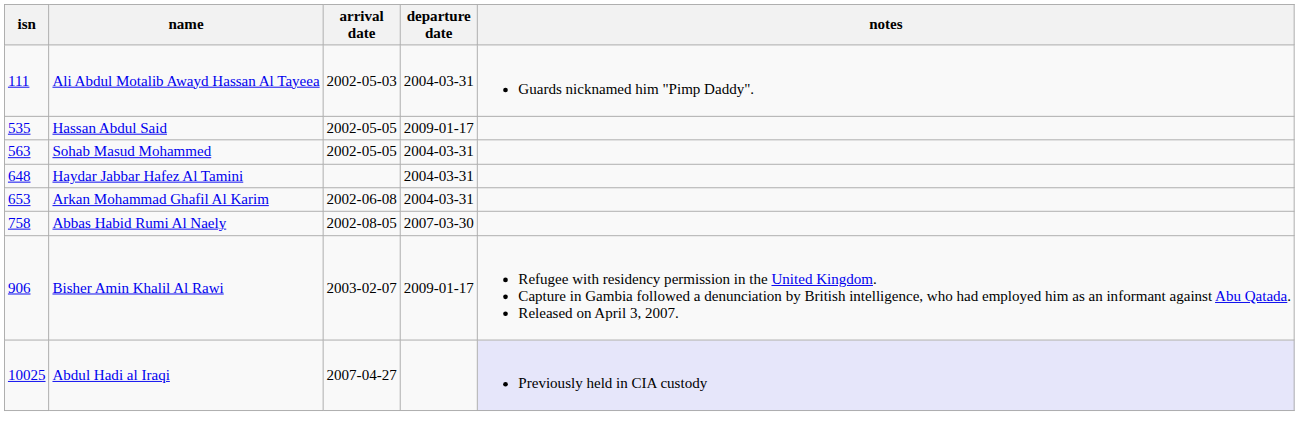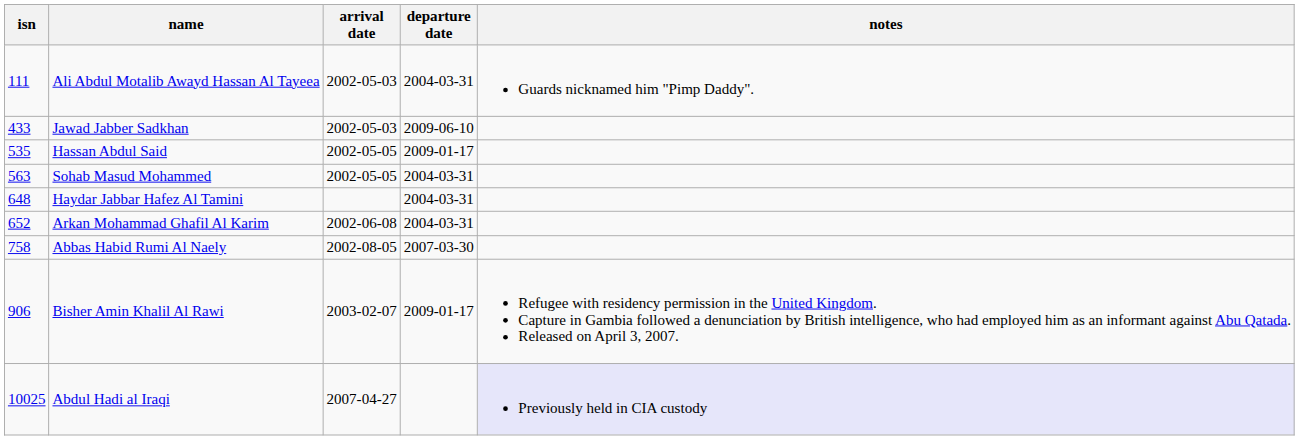 <table class="wikitable">
 <tr>
 <th><strong>isn</strong></th>
 <th><strong>name</strong></th>
 <th>arrival<br>date</th>
 <th>departure<br>date</th>
 <th><strong>notes</strong></th>
 </tr>
 <tr>
 <td><a href='#'>111</a></td>
 <td><a href='#'>Ali Abdul Motalib Awayd Hassan Al Tayeea</a></td>
 <td>2002-05-03</td>
 <td>2004-03-31</td>
 <td><br><ul><li>Guards nicknamed him "Pimp Daddy".</li></ul></td>
+</tr>
+<tr>
+<td><a href='#'>433</a></td>
+<td><a href='#'>Jawad Jabber Sadkhan</a></td>
+<td>2002-05-03</td>
+<td>2009-06-10</td>
+<td></td>
 </tr>
 <tr>
 <td><a href='#'>535</a></td>
 <td><a href='#'>Hassan Abdul Said</a></td>
 <td>2002-05-05</td>
 <td>2009-01-17</td>
 <td></td>
 </tr>
 <tr>
 <td><a href='#'>563</a></td>
 <td><a href='#'>Sohab Masud Mohammed</a></td>
 <td>2002-05-05</td>
 <td>2004-03-31</td>
 <td></td>
 </tr>
 <tr>
 <td><a href='#'>648</a></td>
 <td><a href='#'>Haydar Jabbar Hafez Al Tamini</a></td>
 <td></td>
 <td>2004-03-31</td>
 <td></td>
 </tr>
 <tr>
-<td><a href='#'>653</a></td>
+<td><a href='#'>652</a></td>
 <td><a href='#'>Arkan Mohammad Ghafil Al Karim</a></td>
 <td>2002-06-08</td>
 <td>2004-03-31</td>
 <td></td>
 </tr>
 <tr>
 <td><a href='#'>758</a></td>
 <td><a href='#'>Abbas Habid Rumi Al Naely</a></td>
 <td>2002-08-05</td>
 <td>2007-03-30</td>
 <td></td>
 </tr>
 <tr>
 <td><a href='#'>906</a></td>
 <td><a href='#'>Bisher Amin Khalil Al Rawi</a></td>
 <td>2003-02-07</td>
 <td>2009-01-17</td>
 <td><br><ul><li>Refugee with residency permission in the <a href='#'>United Kingdom</a>.</li><li>Capture in Gambia followed a denunciation by British intelligence, who had employed him as an informant against <a href='#'>Abu Qatada</a>.</li><li>Released on April 3, 2007.</li></ul></td>
 </tr>
 <tr>
 <td><a href='#'>10025</a></td>
 <td><a href='#'>Abdul Hadi al Iraqi</a></td>
 <td>2007-04-27</td>
 <td></td>
 <td style="background: lavender;"><br><ul><li>Previously held in CIA custody</li></ul></td>
 </tr>
 </table>
